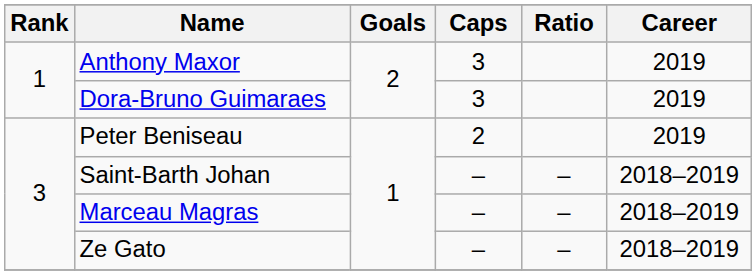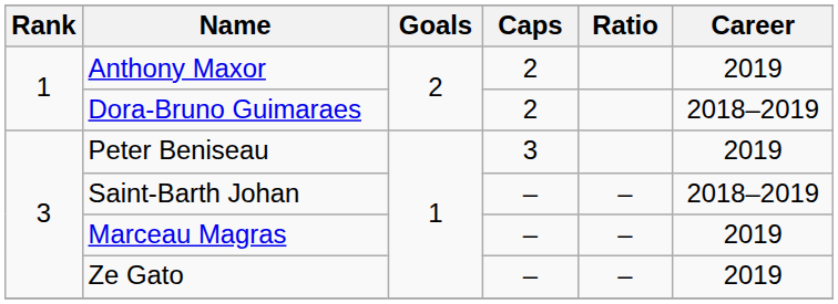 <table class="wikitable sortable" style="text-align: center;">
 <tr>
 </tr>
 <tr>
 <th width=30px>Rank</th>
 <th class="unsortable" width=178px>Name</th>
 <th width=50px>Goals</th>
 <th width=50px>Caps</th>
 <th width=50px>Ratio</th>
 <th class="unsortable" width=90px>Career</th>
 </tr>
 <tr>
 <td rowspan=2>1</td>
 <td align="left"><a href='#'>Anthony Maxor</a></td>
 <td rowspan=2>2</td>
-<td>3</td>
+<td>2</td>
 <td></td>
 <td>2019</td>
 </tr>
 <tr>
 <td align="left"><a href='#'>Dora-Bruno Guimaraes</a></td>
-<td>3</td>
+<td>2</td>
 <td></td>
-<td>2019</td>
+<td>2018–2019</td>
 </tr>
 <tr>
 <td rowspan=4>3</td>
 <td align="left">Peter Beniseau</td>
 <td rowspan=4>1</td>
-<td>2</td>
+<td>3</td>
 <td></td>
 <td>2019</td>
 </tr>
 <tr>
 <td align="left">Saint-Barth Johan</td>
 <td>–</td>
 <td>–</td>
 <td>2018–2019</td>
 </tr>
 <tr>
 <td align="left"><a href='#'>Marceau Magras</a></td>
 <td>–</td>
 <td>–</td>
-<td>2018–2019</td>
+<td>2019</td>
 </tr>
 <tr>
 <td align="left">Ze Gato</td>
 <td>–</td>
 <td>–</td>
-<td>2018–2019</td>
+<td>2019</td>
 </tr>
 <tr>
 </tr>
 </table>
